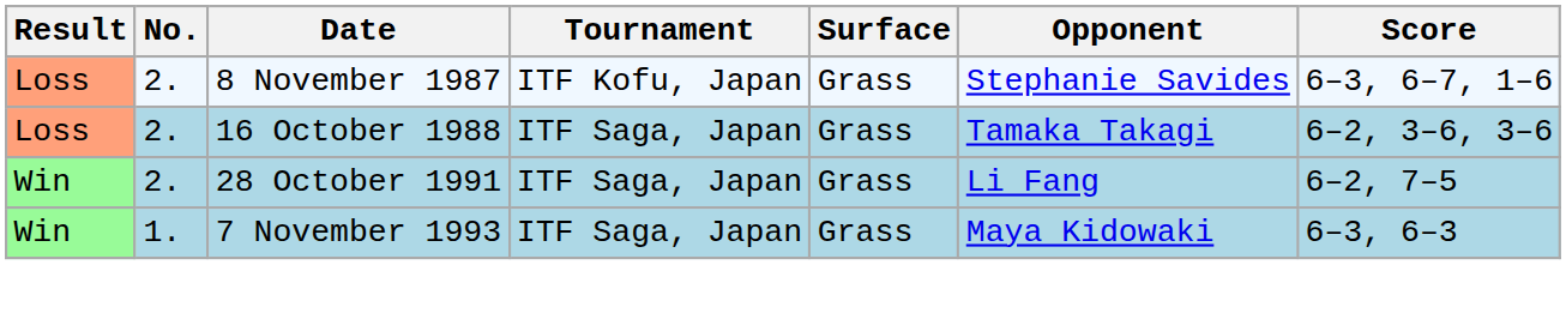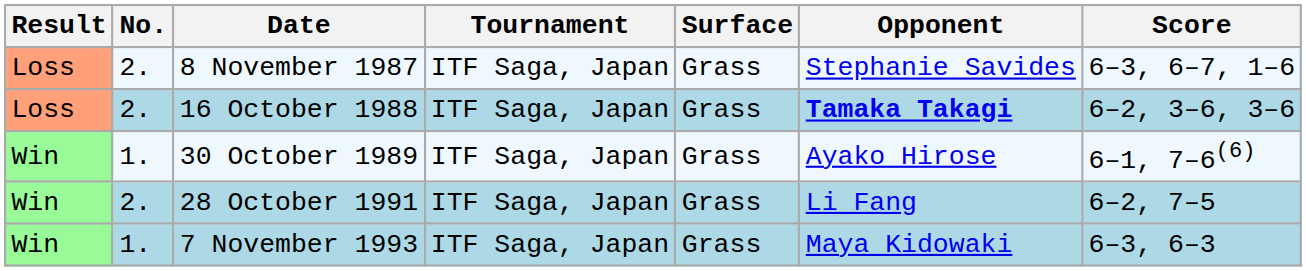 <table class="sortable wikitable" style=font-size:97%>
 <tr>
 <th>Result</th>
 <th>No.</th>
 <th>Date</th>
 <th>Tournament</th>
 <th>Surface</th>
 <th>Opponent</th>
 <th class="unsortable">Score</th>
 </tr>
 <tr style="background:#f0f8ff;">
 <td style="background:#ffa07a;">Loss</td>
 <td>2.</td>
 <td>8 November 1987</td>
-<td>ITF Kofu, Japan</td>
+<td>ITF Saga, Japan</td>
 <td>Grass</td>
 <td> <a href='#'>Stephanie Savides</a></td>
 <td>6–3, 6–7, 1–6</td>
 </tr>
 <tr style="background:lightblue;">
 <td style="background:#ffa07a;">Loss</td>
 <td>2.</td>
 <td>16 October 1988</td>
 <td>ITF Saga, Japan</td>
 <td>Grass</td>
-<td> <a href='#'>Tamaka Takagi</a></td>
+<td><strong> <a href='#'>Tamaka Takagi</a></strong></td>
 <td>6–2, 3–6, 3–6</td>
+</tr>
+<tr style="background:#f0f8ff;">
+<td style="background:#98fb98;">Win</td>
+<td>1.</td>
+<td>30 October 1989</td>
+<td>ITF Saga, Japan</td>
+<td>Grass</td>
+<td> <a href='#'>Ayako Hirose</a></td>
+<td>6–1, 7–6<sup>(6)</sup></td>
 </tr>
 <tr style="background:lightblue;">
 <td style="background:#98fb98;">Win</td>
 <td>2.</td>
 <td>28 October 1991</td>
 <td>ITF Saga, Japan</td>
 <td>Grass</td>
 <td> <a href='#'>Li Fang</a></td>
 <td>6–2, 7–5</td>
 </tr>
 <tr style="background:lightblue;">
 <td style="background:#98fb98;">Win</td>
 <td>1.</td>
 <td>7 November 1993</td>
 <td>ITF Saga, Japan</td>
 <td>Grass</td>
 <td> <a href='#'>Maya Kidowaki</a></td>
 <td>6–3, 6–3</td>
 </tr>
 </table>
